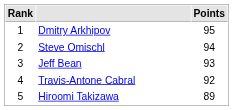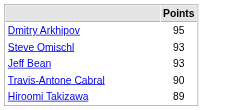 <table cellspacing="1" cellpadding="3" style="border:1px solid #AAAAAA;font-size:86%">
 <tr bgcolor="#E4E4E4">
-<th style="border-bottom:1px solid #AAAAAA" width=10>Rank</th>
 <th style="border-bottom:1px solid #AAAAAA" width=200></th>
 <th style="border-bottom:1px solid #AAAAAA" width=20>Points</th>
 </tr>
 <tr>
-<td align="center">1</td>
 <td> <a href='#'>Dmitry Arkhipov</a></td>
 <td align=center>95</td>
 </tr>
 <tr>
-<td align="center">2</td>
 <td> <a href='#'>Steve Omischl</a></td>
-<td align=center>94</td>
+<td align=center>93</td>
 </tr>
 <tr>
-<td align="center">3</td>
 <td> <a href='#'>Jeff Bean</a></td>
 <td align=center>93</td>
 </tr>
 <tr>
-<td align="center">4</td>
 <td> <a href='#'>Travis-Antone Cabral</a></td>
-<td align=center>92</td>
+<td align=center>90</td>
 </tr>
 <tr>
-<td align="center">5</td>
 <td> <a href='#'>Hiroomi Takizawa</a></td>
 <td align=center>89</td>
 </tr>
 </table>
